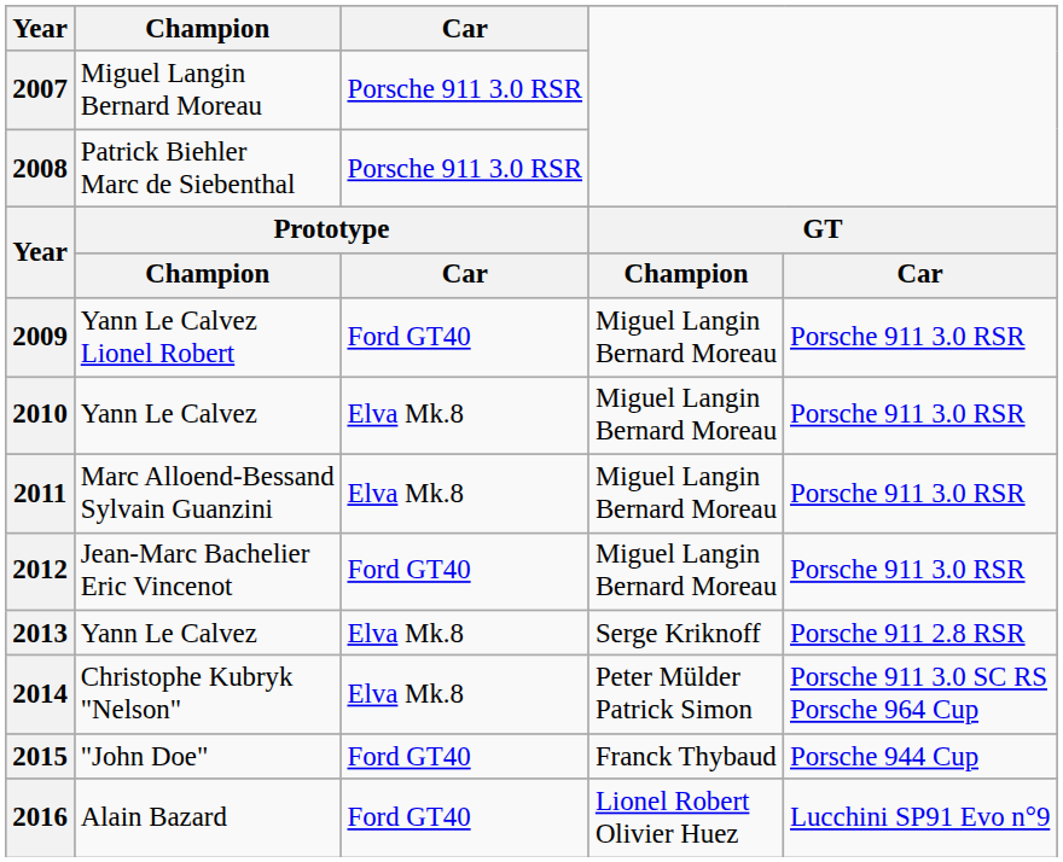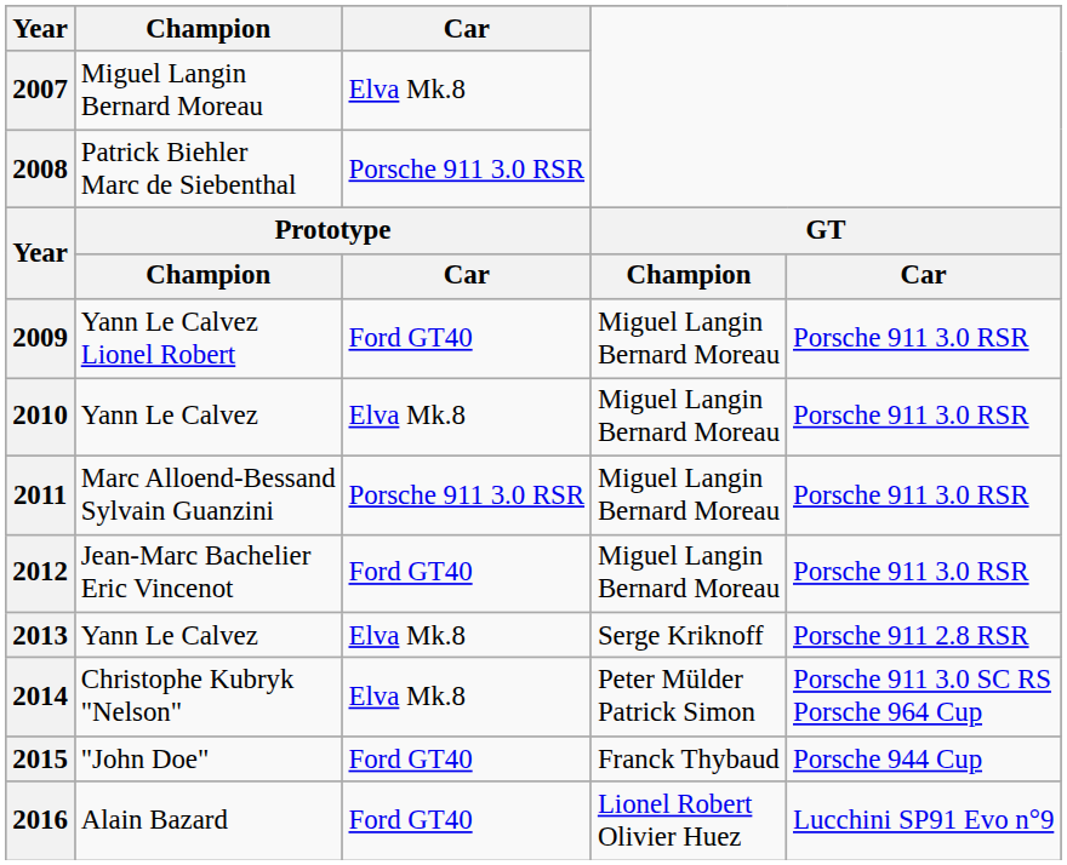 <table class="wikitable" style="font-size:85%">
 <tr>
 <th>Year</th>
 <th>Champion</th>
 <th>Car</th>
 </tr>
 <tr>
 <th>2007</th>
 <td> Miguel Langin<br> Bernard Moreau</td>
-<td><a href='#'>Porsche 911 3.0 RSR</a></td>
+<td><a href='#'>Elva</a> Mk.8</td>
 </tr>
 <tr>
 <th>2008</th>
 <td> Patrick Biehler<br> Marc de Siebenthal</td>
 <td><a href='#'>Porsche 911 3.0 RSR</a></td>
 </tr>
 <tr>
 <th rowspan=2>Year</th>
 <th colspan=2>Prototype</th>
 <th colspan=2>GT</th>
 </tr>
 <tr>
 <th>Champion</th>
 <th>Car</th>
 <th>Champion</th>
 <th>Car</th>
 </tr>
 <tr>
 <th>2009</th>
 <td> Yann Le Calvez<br> <a href='#'>Lionel Robert</a></td>
 <td><a href='#'>Ford GT40</a></td>
 <td> Miguel Langin<br> Bernard Moreau</td>
 <td><a href='#'>Porsche 911 3.0 RSR</a></td>
 </tr>
 <tr>
 <th>2010</th>
 <td> Yann Le Calvez</td>
 <td><a href='#'>Elva</a> Mk.8</td>
 <td> Miguel Langin<br> Bernard Moreau</td>
 <td><a href='#'>Porsche 911 3.0 RSR</a></td>
 </tr>
 <tr>
 <th>2011</th>
 <td> Marc Alloend-Bessand<br> Sylvain Guanzini</td>
-<td><a href='#'>Elva</a> Mk.8</td>
+<td><a href='#'>Porsche 911 3.0 RSR</a></td>
 <td> Miguel Langin<br> Bernard Moreau</td>
 <td><a href='#'>Porsche 911 3.0 RSR</a></td>
 </tr>
 <tr>
 <th>2012</th>
 <td> Jean-Marc Bachelier<br> Eric Vincenot</td>
 <td><a href='#'>Ford GT40</a></td>
 <td> Miguel Langin<br> Bernard Moreau</td>
 <td><a href='#'>Porsche 911 3.0 RSR</a></td>
 </tr>
 <tr>
 <th>2013</th>
 <td> Yann Le Calvez</td>
 <td><a href='#'>Elva</a> Mk.8</td>
 <td> Serge Kriknoff</td>
 <td><a href='#'>Porsche 911 2.8 RSR</a></td>
 </tr>
 <tr>
 <th>2014</th>
 <td> Christophe Kubryk<br> "Nelson"</td>
 <td><a href='#'>Elva</a> Mk.8</td>
 <td> Peter Mülder<br> Patrick Simon</td>
 <td><a href='#'>Porsche 911 3.0 SC RS</a><br> <a href='#'>Porsche 964 Cup</a></td>
 </tr>
 <tr>
 <th>2015</th>
 <td> "John Doe"</td>
 <td><a href='#'>Ford GT40</a></td>
 <td> Franck Thybaud</td>
 <td><a href='#'>Porsche 944 Cup</a></td>
 </tr>
 <tr>
 <th>2016</th>
 <td> Alain Bazard</td>
 <td><a href='#'>Ford GT40</a></td>
 <td> <a href='#'>Lionel Robert</a><br> Olivier Huez</td>
 <td><a href='#'>Lucchini SP91 Evo n°9</a></td>
 </tr>
 </table>
